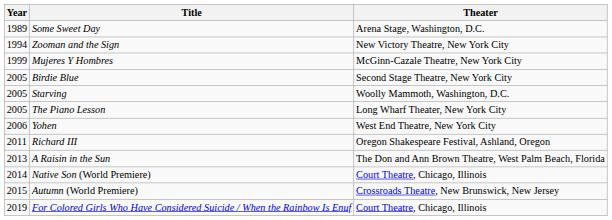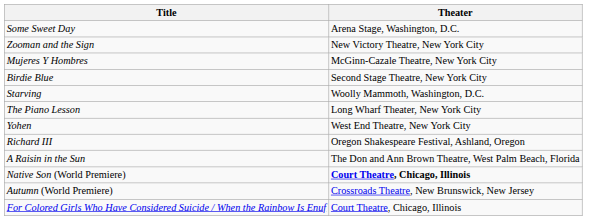 <table class="wikitable sortable">
 <tr>
-<th>Year</th>
 <th>Title</th>
 <th class="unsortable">Theater</th>
 </tr>
 <tr>
-<td>1989</td>
 <td><em>Some Sweet Day</em></td>
 <td>Arena Stage, Washington, D.C.</td>
 </tr>
 <tr>
-<td>1994</td>
 <td><em>Zooman and the Sign</em></td>
 <td>New Victory Theatre, New York City</td>
 </tr>
 <tr>
-<td>1999</td>
 <td><em>Mujeres Y Hombres</em></td>
 <td>McGinn-Cazale Theatre, New York City</td>
 </tr>
 <tr>
-<td>2005</td>
 <td><em>Birdie Blue</em></td>
 <td>Second Stage Theatre, New York City</td>
 </tr>
 <tr>
-<td>2005</td>
 <td><em>Starving</em></td>
 <td>Woolly Mammoth, Washington, D.C.</td>
 </tr>
 <tr>
-<td>2005</td>
 <td><em>The Piano Lesson</em></td>
 <td>Long Wharf Theater, New York City</td>
 </tr>
 <tr>
-<td>2006</td>
 <td><em>Yohen</em></td>
 <td>West End Theatre, New York City</td>
 </tr>
 <tr>
-<td>2011</td>
 <td><em>Richard III</em></td>
 <td>Oregon Shakespeare Festival, Ashland, Oregon</td>
 </tr>
 <tr>
-<td>2013</td>
 <td><em>A Raisin in the Sun</em></td>
 <td>The Don and Ann Brown Theatre, West Palm Beach, Florida</td>
 </tr>
 <tr>
-<td>2014</td>
 <td><em>Native Son</em> (World Premiere)</td>
-<td><a href='#'>Court Theatre</a>, Chicago, Illinois</td>
+<td><strong><a href='#'>Court Theatre</a>, Chicago, Illinois</strong></td>
 </tr>
 <tr>
-<td>2015</td>
 <td><em>Autumn</em> (World Premiere)</td>
 <td><a href='#'>Crossroads Theatre</a>, New Brunswick, New Jersey</td>
 </tr>
 <tr>
-<td>2019</td>
 <td><em><a href='#'>For Colored Girls Who Have Considered Suicide / When the Rainbow Is Enuf</a></em></td>
 <td><a href='#'>Court Theatre</a>, Chicago, Illinois</td>
 </tr>
 </table>
